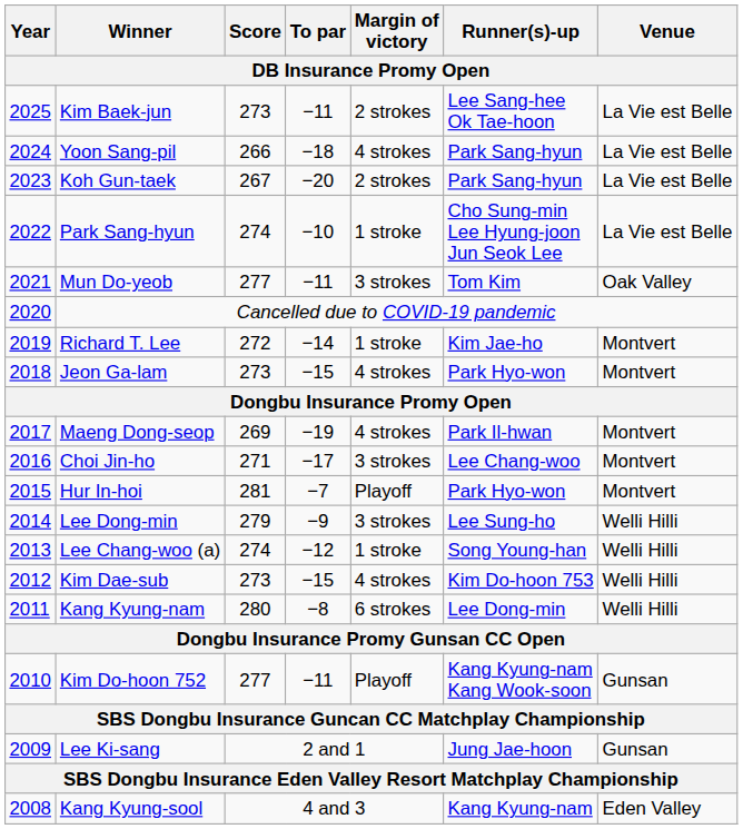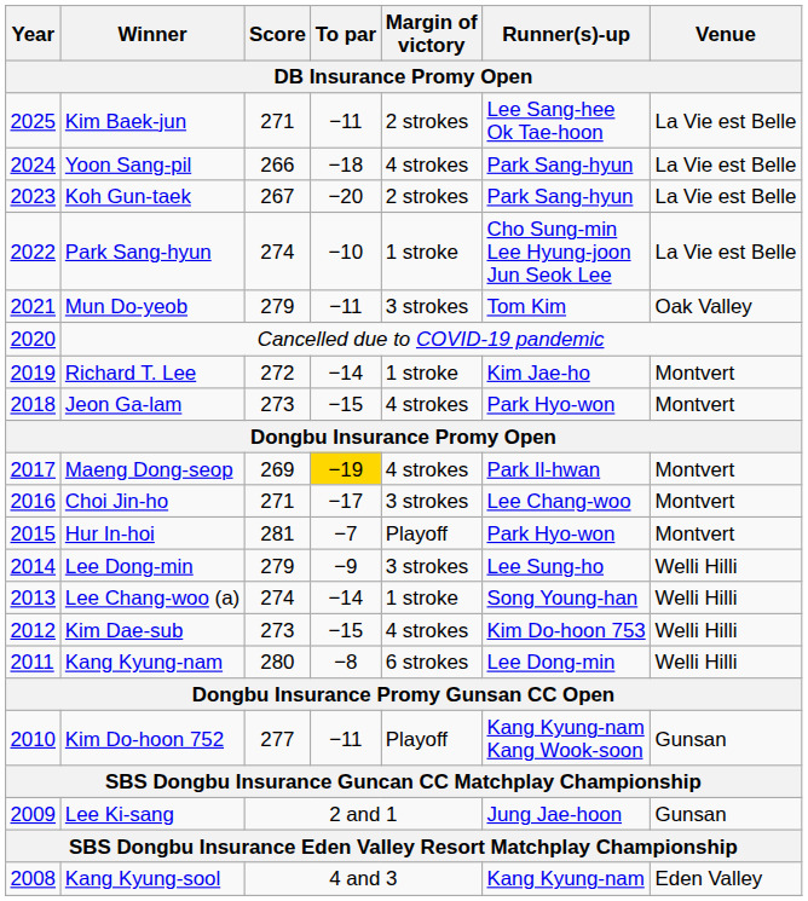 <table class=wikitable style="font-size:95%">
 <tr>
 <th>Year</th>
 <th>Winner</th>
 <th>Score</th>
 <th>To par</th>
 <th>Margin of<br>victory</th>
 <th>Runner(s)-up</th>
 <th>Venue</th>
 </tr>
 <tr>
 <th colspan=7>DB Insurance Promy Open</th>
 </tr>
 <tr>
 <td><a href='#'>2025</a></td>
 <td> <a href='#'>Kim Baek-jun</a></td>
-<td align=center>273</td>
+<td align=center>271</td>
 <td align=center>−11</td>
 <td>2 strokes</td>
 <td> <a href='#'>Lee Sang-hee</a><br> <a href='#'>Ok Tae-hoon</a></td>
 <td>La Vie est Belle</td>
 </tr>
 <tr>
 <td><a href='#'>2024</a></td>
 <td> <a href='#'>Yoon Sang-pil</a></td>
 <td align=center>266</td>
 <td align=center>−18</td>
 <td>4 strokes</td>
 <td> <a href='#'>Park Sang-hyun</a></td>
 <td>La Vie est Belle</td>
 </tr>
 <tr>
 <td><a href='#'>2023</a></td>
 <td> <a href='#'>Koh Gun-taek</a></td>
 <td align=center>267</td>
 <td align=center>−20</td>
 <td>2 strokes</td>
 <td> <a href='#'>Park Sang-hyun</a></td>
 <td>La Vie est Belle</td>
 </tr>
 <tr>
 <td><a href='#'>2022</a></td>
 <td> <a href='#'>Park Sang-hyun</a></td>
 <td align=center>274</td>
 <td align=center>−10</td>
 <td>1 stroke</td>
 <td> <a href='#'>Cho Sung-min</a><br> <a href='#'>Lee Hyung-joon</a><br> <a href='#'>Jun Seok Lee</a></td>
 <td>La Vie est Belle</td>
 </tr>
 <tr>
 <td><a href='#'>2021</a></td>
 <td> <a href='#'>Mun Do-yeob</a></td>
-<td align=center>277</td>
+<td align=center>279</td>
 <td align=center>−11</td>
 <td>3 strokes</td>
 <td> <a href='#'>Tom Kim</a></td>
 <td>Oak Valley</td>
 </tr>
 <tr>
 <td><a href='#'>2020</a></td>
 <td colspan=6 align=center><em>Cancelled due to <a href='#'>COVID-19 pandemic</a></em></td>
 </tr>
 <tr>
 <td><a href='#'>2019</a></td>
 <td> <a href='#'>Richard T. Lee</a></td>
 <td align=center>272</td>
 <td align=center>−14</td>
 <td>1 stroke</td>
 <td> <a href='#'>Kim Jae-ho</a></td>
 <td>Montvert</td>
 </tr>
 <tr>
 <td><a href='#'>2018</a></td>
 <td> <a href='#'>Jeon Ga-lam</a></td>
 <td align=center>273</td>
 <td align=center>−15</td>
 <td>4 strokes</td>
 <td> <a href='#'>Park Hyo-won</a></td>
 <td>Montvert</td>
 </tr>
 <tr>
 <th colspan=7>Dongbu Insurance Promy Open</th>
 </tr>
 <tr>
 <td><a href='#'>2017</a></td>
 <td> <a href='#'>Maeng Dong-seop</a></td>
 <td align=center>269</td>
-<td align=center>−19</td>
+<td align=center style="background: gold;">−19</td>
 <td>4 strokes</td>
 <td> <a href='#'>Park Il-hwan</a></td>
 <td>Montvert</td>
 </tr>
 <tr>
 <td><a href='#'>2016</a></td>
 <td> <a href='#'>Choi Jin-ho</a></td>
 <td align=center>271</td>
 <td align=center>−17</td>
 <td>3 strokes</td>
 <td> <a href='#'>Lee Chang-woo</a></td>
 <td>Montvert</td>
 </tr>
 <tr>
 <td><a href='#'>2015</a></td>
 <td> <a href='#'>Hur In-hoi</a></td>
 <td align=center>281</td>
 <td align=center>−7</td>
 <td>Playoff</td>
 <td> <a href='#'>Park Hyo-won</a></td>
 <td>Montvert</td>
 </tr>
 <tr>
 <td><a href='#'>2014</a></td>
 <td> <a href='#'>Lee Dong-min</a></td>
 <td align=center>279</td>
 <td align=center>−9</td>
 <td>3 strokes</td>
 <td> <a href='#'>Lee Sung-ho</a></td>
 <td>Welli Hilli</td>
 </tr>
 <tr>
 <td><a href='#'>2013</a></td>
 <td> <a href='#'>Lee Chang-woo</a> (a)</td>
 <td align=center>274</td>
-<td align=center>−12</td>
+<td align=center>−14</td>
 <td>1 stroke</td>
 <td> <a href='#'>Song Young-han</a></td>
 <td>Welli Hilli</td>
 </tr>
 <tr>
 <td><a href='#'>2012</a></td>
 <td> <a href='#'>Kim Dae-sub</a></td>
 <td align=center>273</td>
 <td align=center>−15</td>
 <td>4 strokes</td>
 <td> <a href='#'>Kim Do-hoon 753</a></td>
 <td>Welli Hilli</td>
 </tr>
 <tr>
 <td><a href='#'>2011</a></td>
 <td> <a href='#'>Kang Kyung-nam</a></td>
 <td align=center>280</td>
 <td align=center>−8</td>
 <td>6 strokes</td>
 <td> <a href='#'>Lee Dong-min</a></td>
 <td>Welli Hilli</td>
 </tr>
 <tr>
 <th colspan=7>Dongbu Insurance Promy Gunsan CC Open</th>
 </tr>
 <tr>
 <td><a href='#'>2010</a></td>
 <td> <a href='#'>Kim Do-hoon 752</a></td>
 <td align=center>277</td>
 <td align=center>−11</td>
 <td>Playoff</td>
 <td> <a href='#'>Kang Kyung-nam</a><br> <a href='#'>Kang Wook-soon</a></td>
 <td>Gunsan</td>
 </tr>
 <tr>
 <th colspan=7>SBS Dongbu Insurance Guncan CC Matchplay Championship</th>
 </tr>
 <tr>
 <td><a href='#'>2009</a></td>
 <td> <a href='#'>Lee Ki-sang</a></td>
 <td colspan=3 align=center>2 and 1</td>
 <td> <a href='#'>Jung Jae-hoon</a></td>
 <td>Gunsan</td>
 </tr>
 <tr>
 <th colspan=7>SBS Dongbu Insurance Eden Valley Resort Matchplay Championship</th>
 </tr>
 <tr>
 <td><a href='#'>2008</a></td>
 <td> <a href='#'>Kang Kyung-sool</a></td>
 <td colspan=3 align=center>4 and 3</td>
 <td> <a href='#'>Kang Kyung-nam</a></td>
 <td>Eden Valley</td>
 </tr>
 <tr>
 </tr>
 </table>
